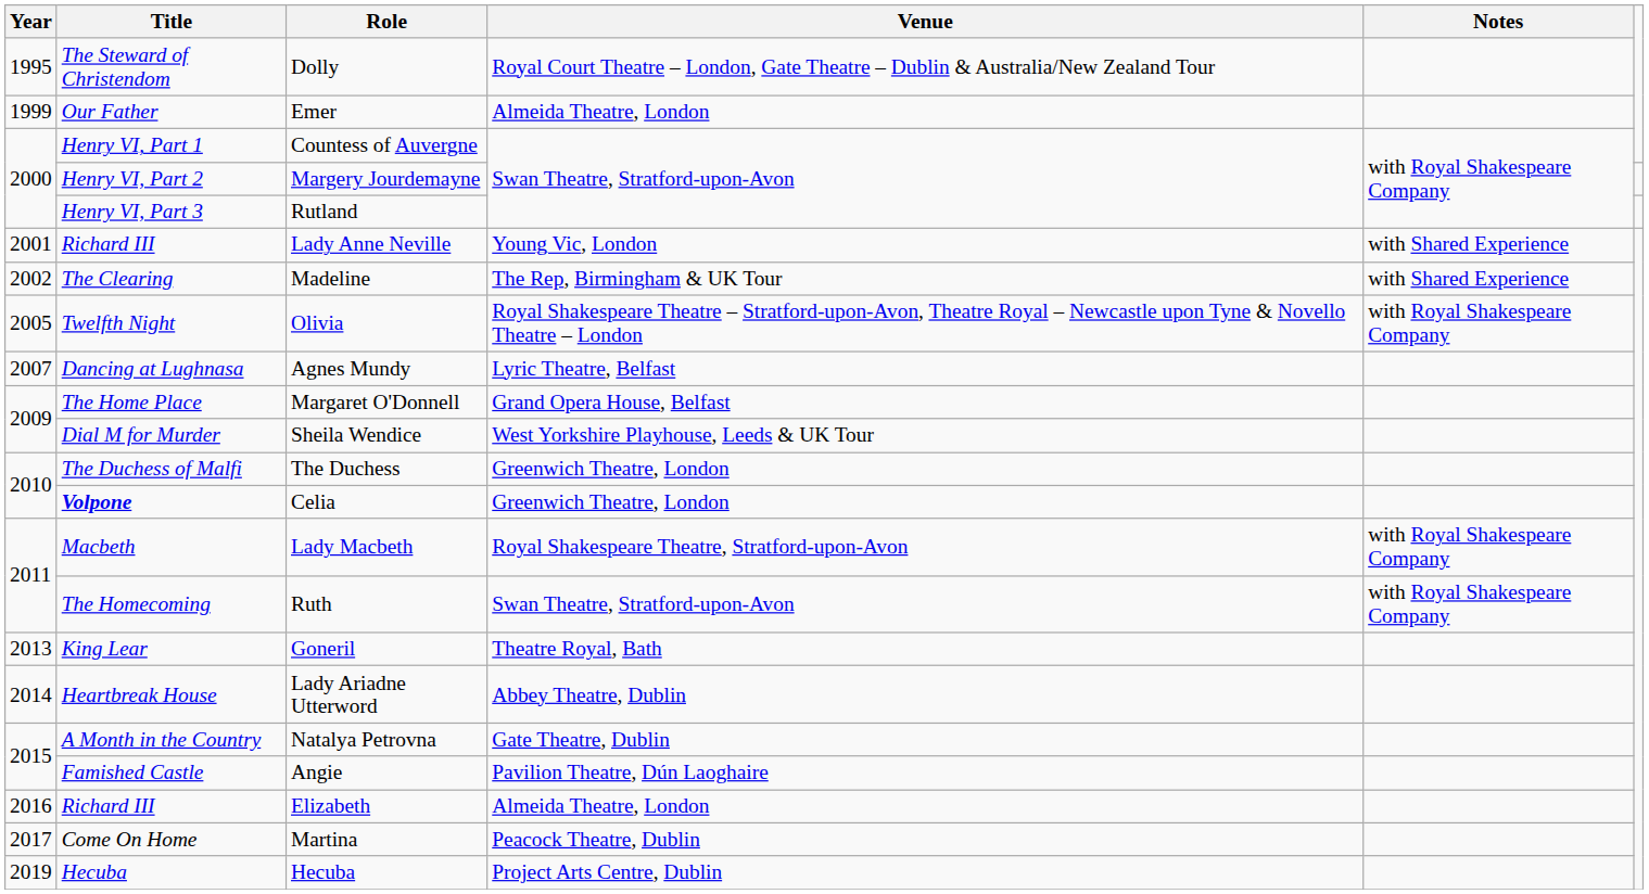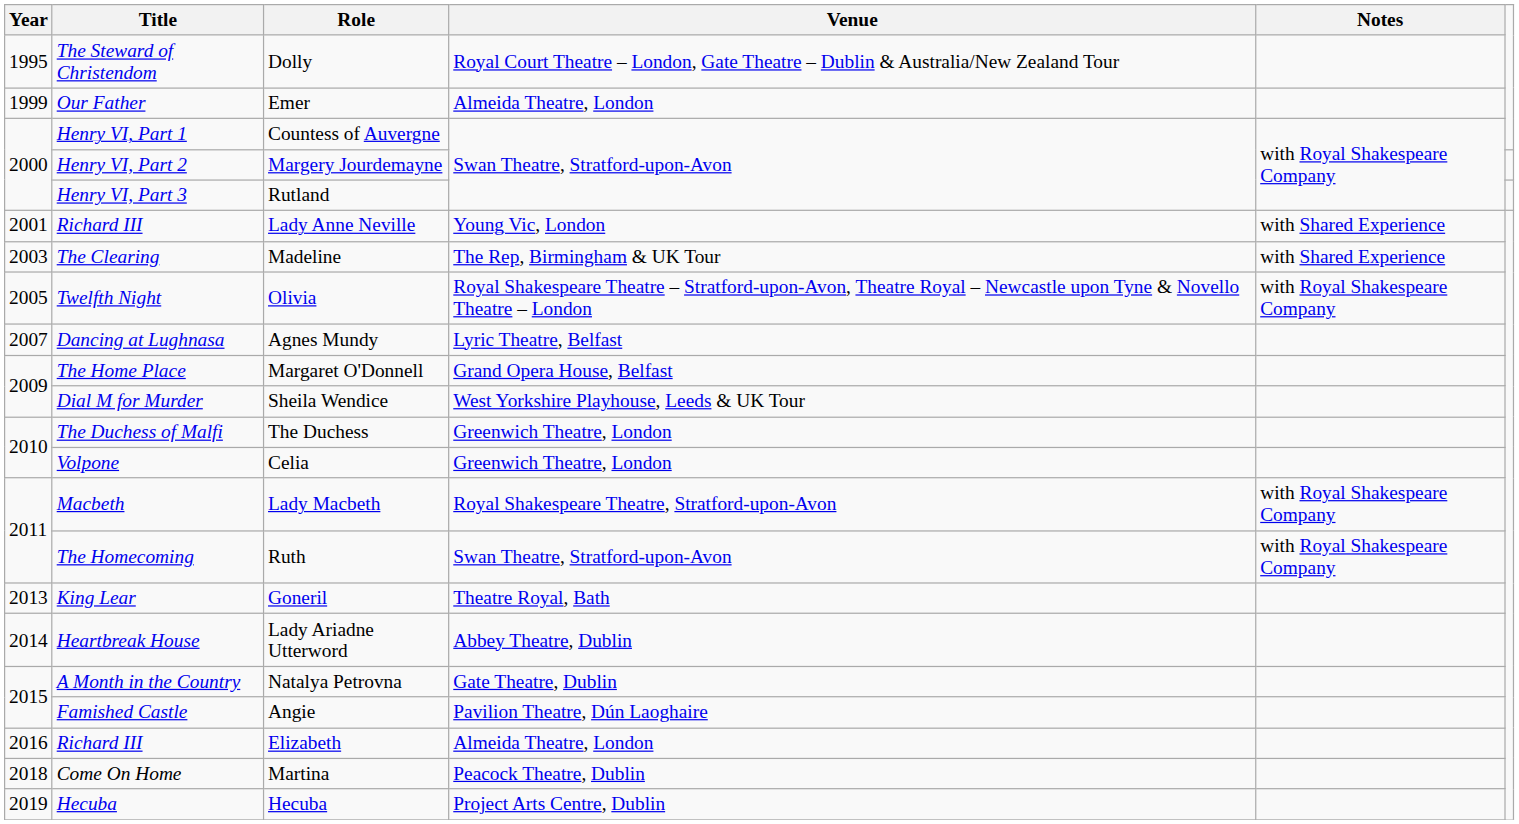 <table class="wikitable sortable">
 <tr>
 <th>Year</th>
 <th>Title</th>
 <th>Role</th>
 <th>Venue</th>
 <th>Notes</th>
 </tr>
 <tr>
 <td>1995</td>
 <td><em><a href='#'>The Steward of Christendom</a></em></td>
 <td>Dolly</td>
 <td><a href='#'>Royal Court Theatre</a> – <a href='#'>London</a>, <a href='#'>Gate Theatre</a> – <a href='#'>Dublin</a> & Australia/New Zealand Tour</td>
 <td></td>
 </tr>
 <tr>
 <td>1999</td>
 <td><em><a href='#'>Our Father</a></em></td>
 <td>Emer</td>
 <td><a href='#'>Almeida Theatre</a>, <a href='#'>London</a></td>
 <td></td>
 </tr>
 <tr>
 <td rowspan="3">2000</td>
 <td><em><a href='#'>Henry VI, Part 1</a></em></td>
 <td>Countess of <a href='#'>Auvergne</a></td>
 <td rowspan="3"><a href='#'>Swan Theatre</a>, <a href='#'>Stratford-upon-Avon</a></td>
 <td rowspan="3">with <a href='#'>Royal Shakespeare Company</a></td>
 </tr>
 <tr>
 <td><em><a href='#'>Henry VI, Part 2</a></em></td>
 <td><a href='#'>Margery Jourdemayne</a></td>
 <td></td>
 </tr>
 <tr>
 <td><em><a href='#'>Henry VI, Part 3</a></em></td>
 <td>Rutland</td>
 <td></td>
 </tr>
 <tr>
 <td>2001</td>
 <td><em><a href='#'>Richard III</a></em></td>
 <td><a href='#'>Lady Anne Neville</a></td>
 <td><a href='#'>Young Vic</a>, <a href='#'>London</a></td>
 <td>with <a href='#'>Shared Experience</a></td>
 </tr>
 <tr>
-<td>2002</td>
+<td>2003</td>
 <td><em><a href='#'>The Clearing</a></em></td>
 <td>Madeline</td>
 <td><a href='#'>The Rep</a>, <a href='#'>Birmingham</a> & UK Tour</td>
 <td>with <a href='#'>Shared Experience</a></td>
 </tr>
 <tr>
 <td>2005</td>
 <td><em><a href='#'>Twelfth Night</a></em></td>
 <td><a href='#'>Olivia</a></td>
 <td><a href='#'>Royal Shakespeare Theatre</a> – <a href='#'>Stratford-upon-Avon</a>, <a href='#'>Theatre Royal</a> – <a href='#'>Newcastle upon Tyne</a> & <a href='#'>Novello Theatre</a> – <a href='#'>London</a></td>
 <td>with <a href='#'>Royal Shakespeare Company</a></td>
 </tr>
 <tr>
 <td>2007</td>
 <td><em><a href='#'>Dancing at Lughnasa</a></em></td>
 <td>Agnes Mundy</td>
 <td><a href='#'>Lyric Theatre</a>, <a href='#'>Belfast</a></td>
 <td></td>
 </tr>
 <tr>
 <td rowspan="2">2009</td>
 <td><em><a href='#'>The Home Place</a></em></td>
 <td>Margaret O'Donnell</td>
 <td><a href='#'>Grand Opera House</a>, <a href='#'>Belfast</a></td>
 <td></td>
 </tr>
 <tr>
 <td><em><a href='#'>Dial M for Murder</a></em></td>
 <td>Sheila Wendice</td>
 <td><a href='#'>West Yorkshire Playhouse</a>, <a href='#'>Leeds</a> & UK Tour</td>
 <td></td>
 </tr>
 <tr>
 <td rowspan="2">2010</td>
 <td><em><a href='#'>The Duchess of Malfi</a></em></td>
 <td>The Duchess</td>
 <td><a href='#'>Greenwich Theatre</a>, <a href='#'>London</a></td>
 <td></td>
 </tr>
 <tr>
-<td><strong><em><a href='#'>Volpone</a></em></strong></td>
+<td><em><a href='#'>Volpone</a></em></td>
 <td>Celia</td>
 <td><a href='#'>Greenwich Theatre</a>, <a href='#'>London</a></td>
 <td></td>
 </tr>
 <tr>
 <td rowspan="2">2011</td>
 <td><em><a href='#'>Macbeth</a></em></td>
 <td><a href='#'>Lady Macbeth</a></td>
 <td><a href='#'>Royal Shakespeare Theatre</a>, <a href='#'>Stratford-upon-Avon</a></td>
 <td>with <a href='#'>Royal Shakespeare Company</a></td>
 </tr>
 <tr>
 <td><em><a href='#'>The Homecoming</a></em></td>
 <td>Ruth</td>
 <td><a href='#'>Swan Theatre</a>, <a href='#'>Stratford-upon-Avon</a></td>
 <td>with <a href='#'>Royal Shakespeare Company</a></td>
 </tr>
 <tr>
 <td>2013</td>
 <td><em><a href='#'>King Lear</a></em></td>
 <td><a href='#'>Goneril</a></td>
 <td><a href='#'>Theatre Royal</a>, <a href='#'>Bath</a></td>
 <td></td>
 </tr>
 <tr>
 <td>2014</td>
 <td><em><a href='#'>Heartbreak House</a></em></td>
 <td>Lady Ariadne Utterword</td>
 <td><a href='#'>Abbey Theatre</a>, <a href='#'>Dublin</a></td>
 <td></td>
 </tr>
 <tr>
 <td rowspan="2">2015</td>
 <td><em><a href='#'>A Month in the Country</a></em></td>
 <td>Natalya Petrovna</td>
 <td><a href='#'>Gate Theatre</a>, <a href='#'>Dublin</a></td>
 <td></td>
 </tr>
 <tr>
 <td><em><a href='#'>Famished Castle</a></em></td>
 <td>Angie</td>
 <td><a href='#'>Pavilion Theatre</a>, <a href='#'>Dún Laoghaire</a></td>
 <td></td>
 </tr>
 <tr>
 <td>2016</td>
 <td><em><a href='#'>Richard III</a></em></td>
 <td><a href='#'>Elizabeth</a></td>
 <td><a href='#'>Almeida Theatre</a>, <a href='#'>London</a></td>
 <td></td>
 </tr>
 <tr>
-<td>2017</td>
+<td>2018</td>
 <td><em>Come On Home</em></td>
 <td>Martina</td>
 <td><a href='#'>Peacock Theatre</a>, <a href='#'>Dublin</a></td>
 <td></td>
 </tr>
 <tr>
 <td>2019</td>
 <td><em><a href='#'>Hecuba</a></em></td>
 <td><a href='#'>Hecuba</a></td>
 <td><a href='#'>Project Arts Centre</a>, <a href='#'>Dublin</a></td>
 <td></td>
 </tr>
 <tr>
 </tr>
 </table>
